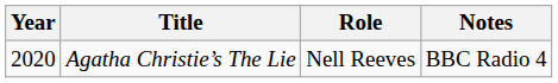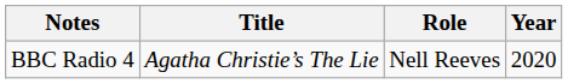 <table class="wikitable">
 <tr>
-<th>Year</th>
+<th>Notes</th>
 <th>Title</th>
 <th>Role</th>
-<th>Notes</th>
+<th>Year</th>
 </tr>
 <tr>
-<td>2020</td>
+<td>BBC Radio 4</td>
 <td><em>Agatha Christie’s The Lie</em></td>
 <td>Nell Reeves</td>
-<td>BBC Radio 4</td>
+<td>2020</td>
 </tr>
 </table>
